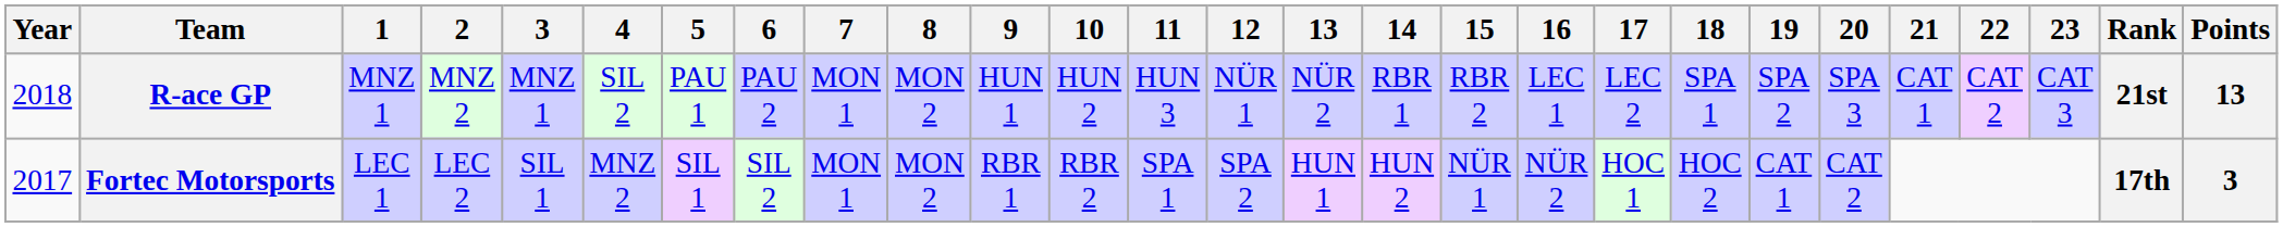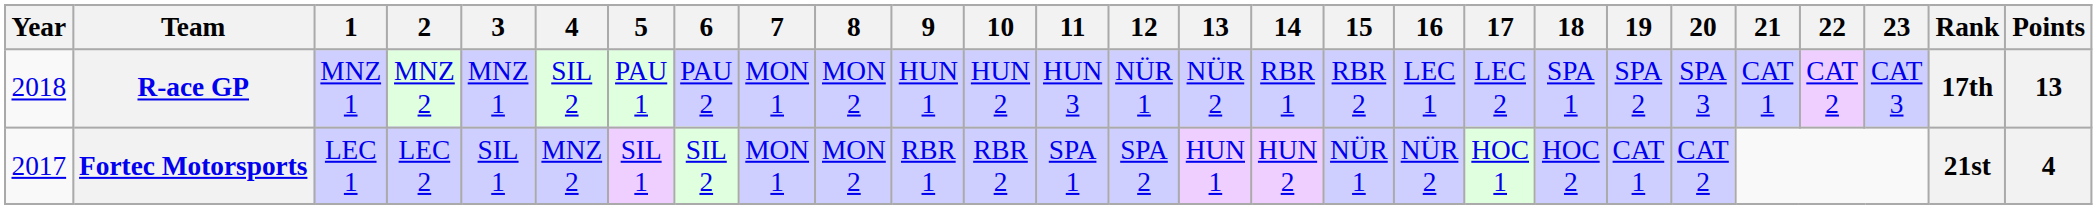 <table class="wikitable" style="text-align:center; font-size:85%">
 <tr>
 <th>Year</th>
 <th>Team</th>
 <th>1</th>
 <th>2</th>
 <th>3</th>
 <th>4</th>
 <th>5</th>
 <th>6</th>
 <th>7</th>
 <th>8</th>
 <th>9</th>
 <th>10</th>
 <th>11</th>
 <th>12</th>
 <th>13</th>
 <th>14</th>
 <th>15</th>
 <th>16</th>
 <th>17</th>
 <th>18</th>
 <th>19</th>
 <th>20</th>
 <th>21</th>
 <th>22</th>
 <th>23</th>
 <th>Rank</th>
 <th>Points</th>
 </tr>
 <tr>
 <td><a href='#'>2018</a></td>
 <th nowrap><a href='#'>R-ace GP</a></th>
 <td style="background:#cfcfff;"><a href='#'>MNZ<br>1</a><br></td>
 <td style="background:#dfffdf;"><a href='#'>MNZ<br>2</a><br></td>
 <td style="background:#cfcfff;"><a href='#'>MNZ<br>1</a><br></td>
 <td style="background:#dfffdf;"><a href='#'>SIL<br>2</a><br></td>
 <td style="background:#dfffdf;"><a href='#'>PAU<br>1</a><br></td>
 <td style="background:#cfcfff;"><a href='#'>PAU<br>2</a><br></td>
 <td style="background:#cfcfff;"><a href='#'>MON<br>1</a><br></td>
 <td style="background:#cfcfff;"><a href='#'>MON<br>2</a><br></td>
 <td style="background:#cfcfff;"><a href='#'>HUN<br>1</a><br></td>
 <td style="background:#cfcfff;"><a href='#'>HUN<br>2</a><br></td>
 <td style="background:#cfcfff;"><a href='#'>HUN<br>3</a><br></td>
 <td style="background:#cfcfff;"><a href='#'>NÜR<br>1</a><br></td>
 <td style="background:#cfcfff;"><a href='#'>NÜR<br>2</a><br></td>
 <td style="background:#cfcfff;"><a href='#'>RBR<br>1</a><br></td>
 <td style="background:#cfcfff;"><a href='#'>RBR<br>2</a><br></td>
 <td style="background:#cfcfff;"><a href='#'>LEC<br>1</a><br></td>
 <td style="background:#cfcfff;"><a href='#'>LEC<br>2</a><br></td>
 <td style="background:#cfcfff;"><a href='#'>SPA<br>1</a><br></td>
 <td style="background:#cfcfff;"><a href='#'>SPA<br>2</a><br></td>
 <td style="background:#cfcfff;"><a href='#'>SPA<br>3</a><br></td>
 <td style="background:#cfcfff;"><a href='#'>CAT<br>1</a><br></td>
 <td style="background:#efcfff;"><a href='#'>CAT<br>2</a><br></td>
 <td style="background:#cfcfff;"><a href='#'>CAT<br>3</a><br></td>
-<th>21st</th>
+<th>17th</th>
 <th>13</th>
 </tr>
 <tr>
 <td><a href='#'>2017</a></td>
 <th nowrap><a href='#'>Fortec Motorsports</a></th>
 <td style="background:#cfcfff;"><a href='#'>LEC<br>1</a><br></td>
 <td style="background:#cfcfff;"><a href='#'>LEC<br>2</a><br></td>
 <td style="background:#cfcfff;"><a href='#'>SIL<br>1</a><br></td>
 <td style="background:#cfcfff;"><a href='#'>MNZ<br>2</a><br></td>
 <td style="background:#efcfff;"><a href='#'>SIL<br>1</a><br></td>
 <td style="background:#dfffdf;"><a href='#'>SIL<br>2</a><br></td>
 <td style="background:#cfcfff;"><a href='#'>MON<br>1</a><br></td>
 <td style="background:#cfcfff;"><a href='#'>MON<br>2</a><br></td>
 <td style="background:#cfcfff;"><a href='#'>RBR<br>1</a><br></td>
 <td style="background:#cfcfff;"><a href='#'>RBR<br>2</a><br></td>
 <td style="background:#cfcfff;"><a href='#'>SPA<br>1</a><br></td>
 <td style="background:#cfcfff;"><a href='#'>SPA<br>2</a><br></td>
 <td style="background:#efcfff;"><a href='#'>HUN<br>1</a><br></td>
 <td style="background:#efcfff;"><a href='#'>HUN<br>2</a><br></td>
 <td style="background:#cfcfff;"><a href='#'>NÜR<br>1</a><br></td>
 <td style="background:#cfcfff;"><a href='#'>NÜR<br>2</a><br></td>
 <td style="background:#dfffdf;"><a href='#'>HOC<br>1</a><br></td>
 <td style="background:#cfcfff;"><a href='#'>HOC<br>2</a><br></td>
 <td style="background:#cfcfff;"><a href='#'>CAT<br>1</a><br></td>
 <td style="background:#cfcfff;"><a href='#'>CAT<br>2</a><br></td>
 <td colspan=3></td>
-<th>17th</th>
-<th>3</th>
+<th>21st</th>
+<th>4</th>
 </tr>
 </table>
